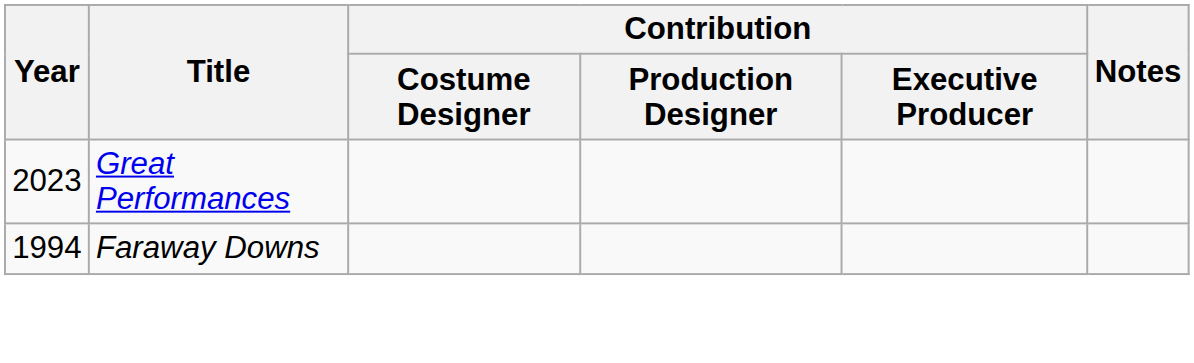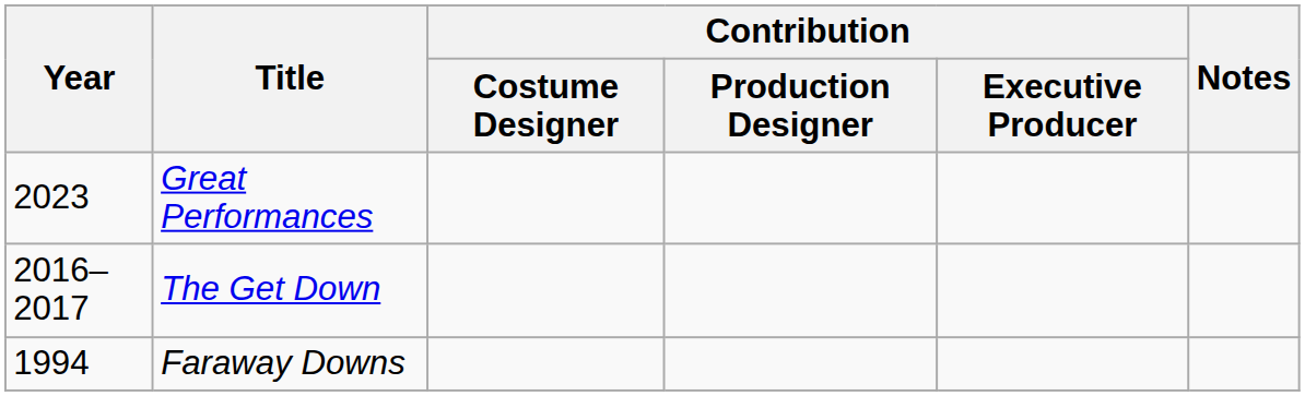 <table class="wikitable sortable">
 <tr>
 <th rowspan="2" scope="col">Year</th>
 <th rowspan="2" scope="col">Title</th>
 <th colspan="3" scope="col">Contribution</th>
 <th rowspan="2" class="unsortable" scope="col">Notes</th>
 </tr>
 <tr>
 <th scope="col">Costume Designer</th>
 <th scope="col">Production Designer</th>
 <th scope="col">Executive Producer</th>
 </tr>
 <tr>
 <td>2023</td>
 <td><em><a href='#'>Great Performances</a></em></td>
 <td></td>
 <td></td>
 <td></td>
 <td></td>
 </tr>
 <tr>
+<td>2016–2017</td>
+<td><em><a href='#'>The Get Down</a></em></td>
+<td></td>
+<td></td>
+<td></td>
+<td></td>
+</tr>
+<tr>
 <td>1994</td>
 <td><em>Faraway Downs</em></td>
 <td></td>
 <td></td>
 <td></td>
 <td></td>
 </tr>
 </table>
